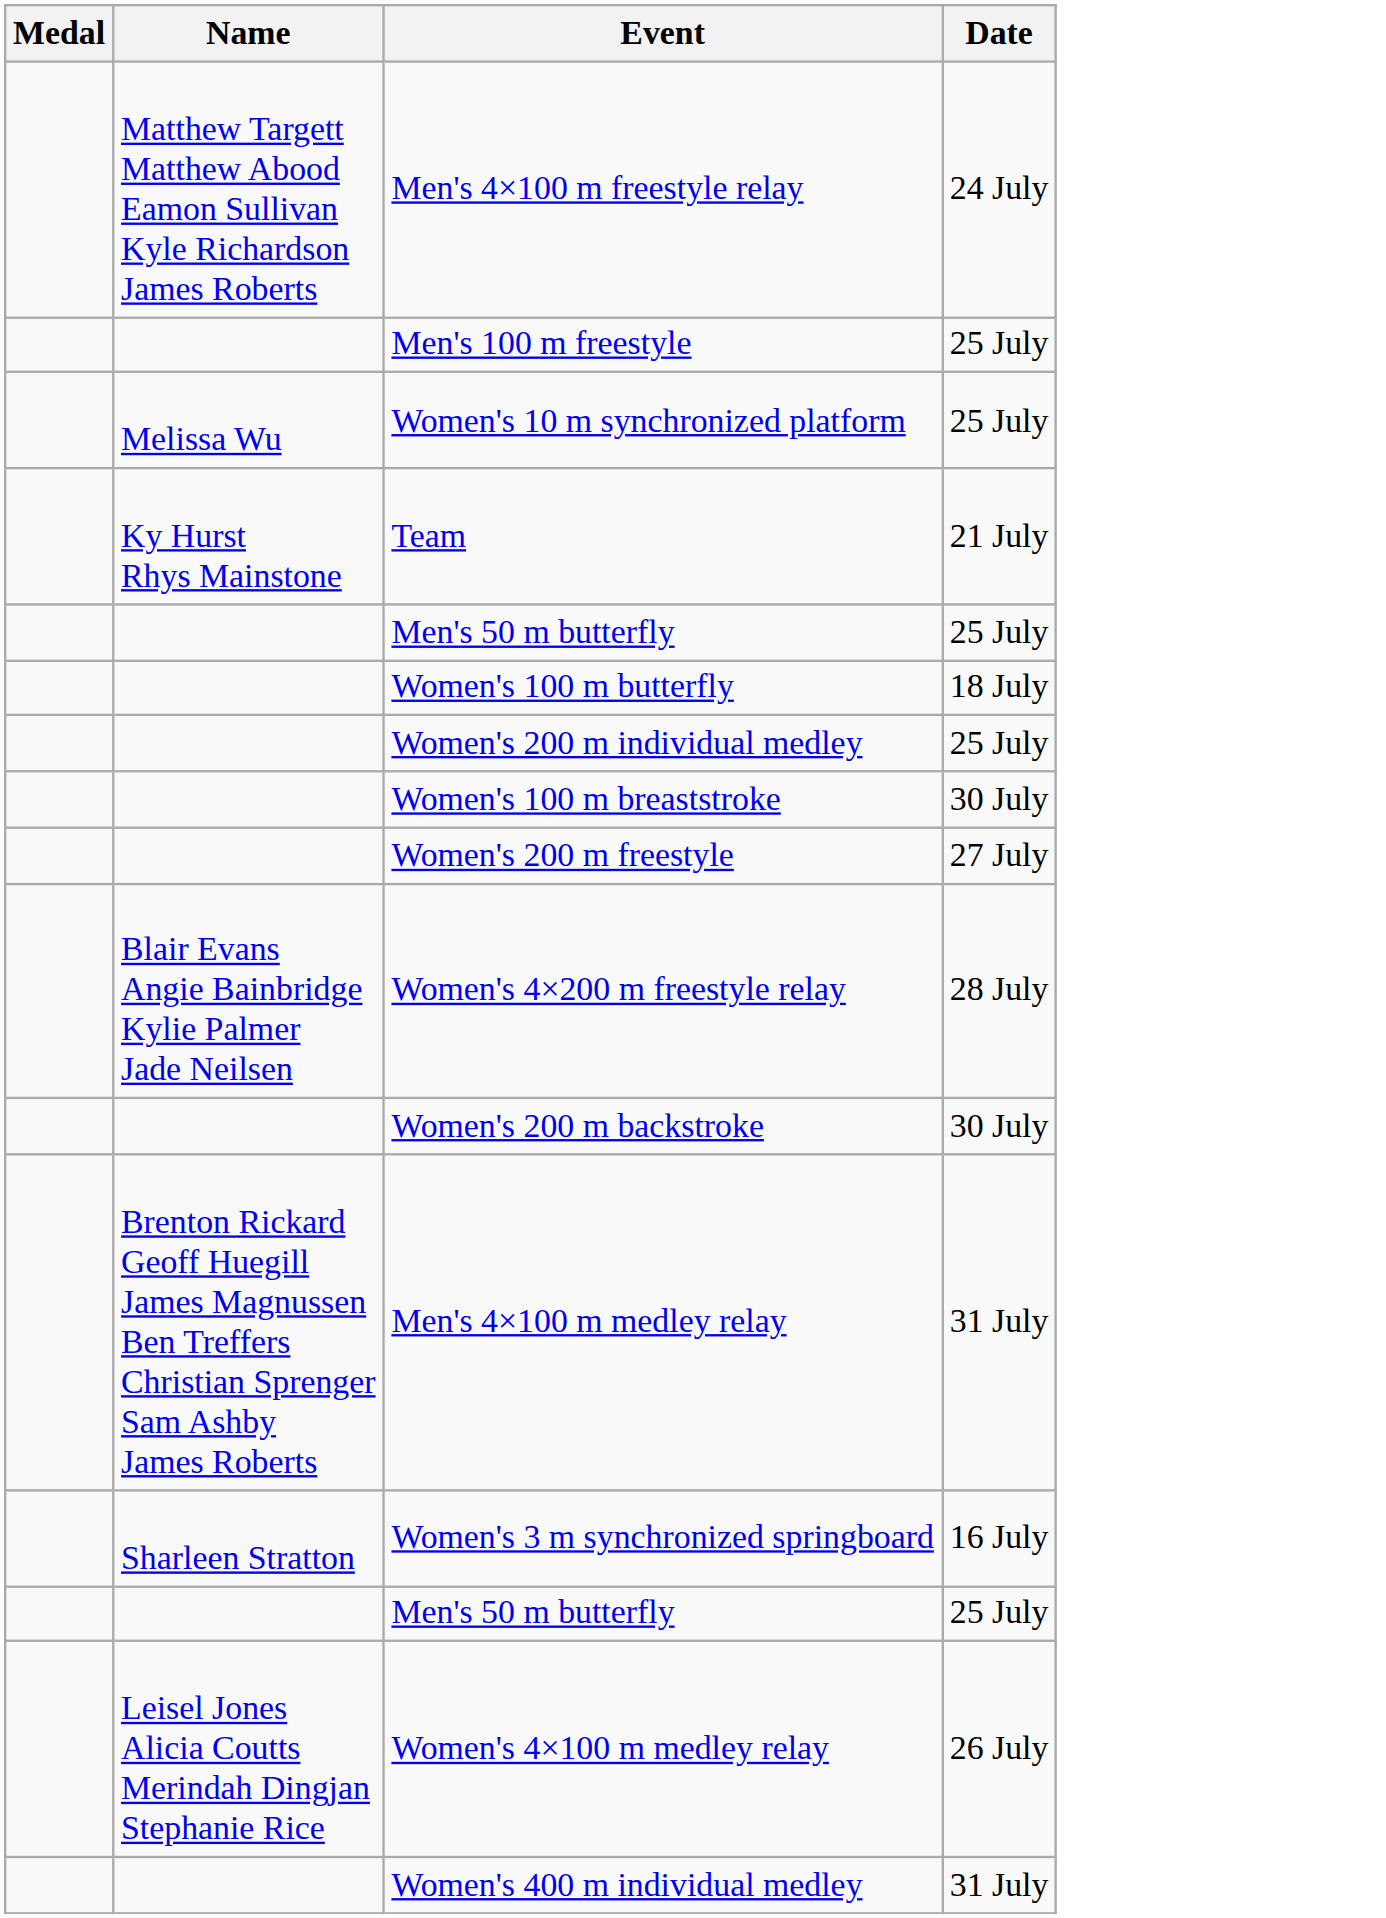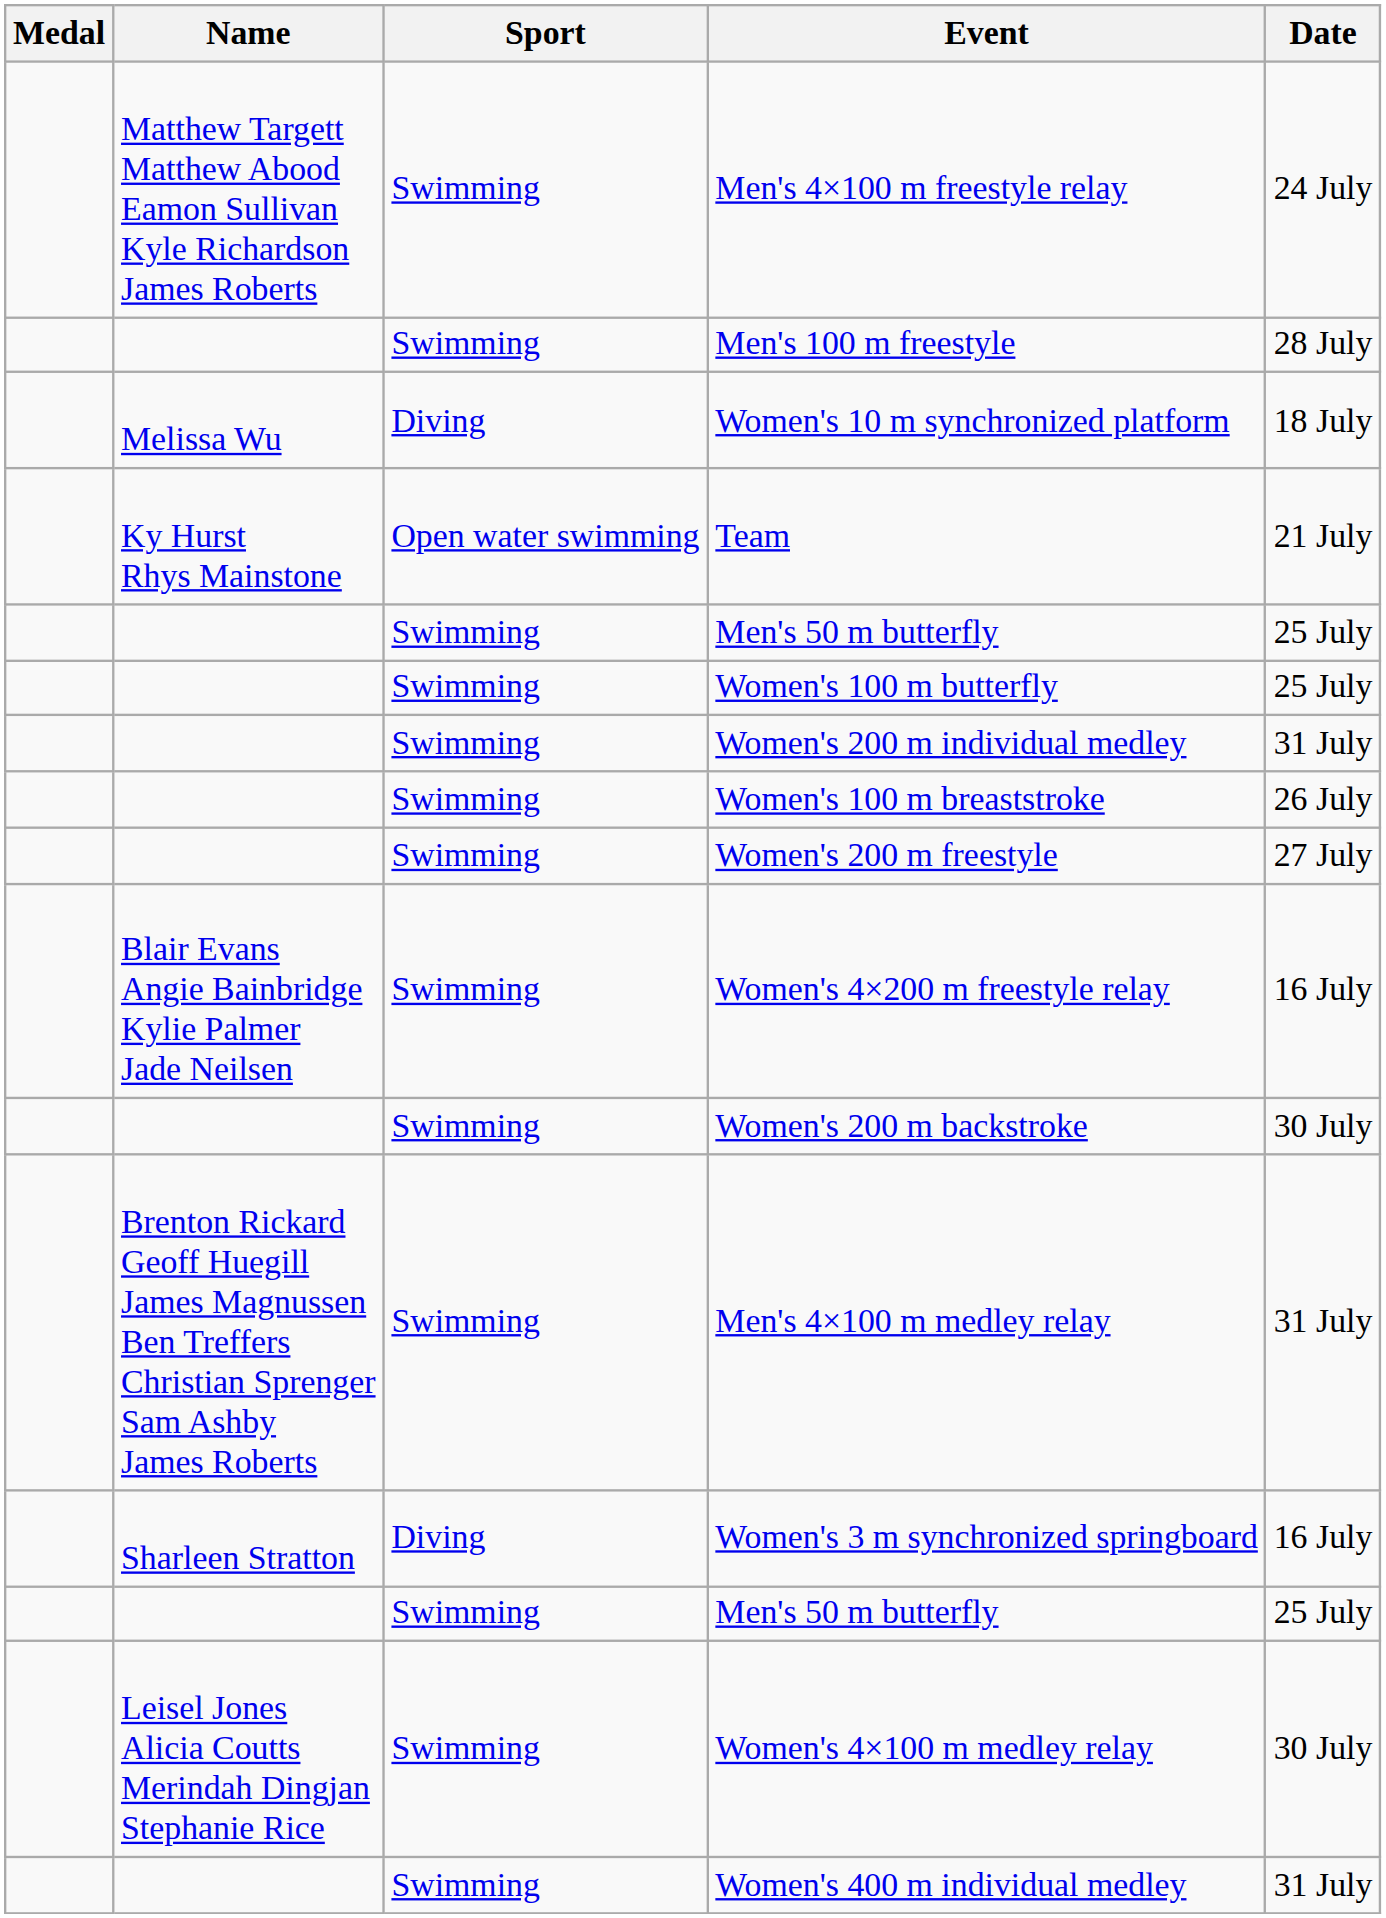 <table class="wikitable sortable" style="font-size:90%">
 <tr>
 <th>Medal</th>
 <th>Name</th>
+<th>Sport</th>
 <th>Event</th>
 <th>Date</th>
 </tr>
 <tr>
 <td></td>
 <td><br><a href='#'>Matthew Targett</a><br><a href='#'>Matthew Abood</a><br><a href='#'>Eamon Sullivan</a><br><a href='#'>Kyle Richardson</a><br><a href='#'>James Roberts</a></td>
+<td><a href='#'>Swimming</a></td>
 <td><a href='#'>Men's 4×100 m freestyle relay</a></td>
 <td>24 July</td>
 </tr>
 <tr>
 <td></td>
 <td></td>
+<td><a href='#'>Swimming</a></td>
 <td><a href='#'>Men's 100 m freestyle</a></td>
-<td>25 July</td>
+<td>28 July</td>
 </tr>
 <tr>
 <td></td>
 <td><br><a href='#'>Melissa Wu</a></td>
+<td><a href='#'>Diving</a></td>
 <td><a href='#'>Women's 10 m synchronized platform</a></td>
-<td>25 July</td>
+<td>18 July</td>
 </tr>
 <tr>
 <td></td>
 <td><br><a href='#'>Ky Hurst</a><br><a href='#'>Rhys Mainstone</a></td>
+<td><a href='#'>Open water swimming</a></td>
 <td><a href='#'>Team</a></td>
 <td>21 July</td>
 </tr>
 <tr>
 <td></td>
 <td></td>
+<td><a href='#'>Swimming</a></td>
 <td><a href='#'>Men's 50 m butterfly</a></td>
 <td>25 July</td>
 </tr>
 <tr>
 <td></td>
 <td></td>
+<td><a href='#'>Swimming</a></td>
 <td><a href='#'>Women's 100 m butterfly</a></td>
-<td>18 July</td>
-</tr>
-<tr>
-<td></td>
-<td></td>
-<td><a href='#'>Women's 200 m individual medley</a></td>
 <td>25 July</td>
 </tr>
 <tr>
 <td></td>
 <td></td>
-<td><a href='#'>Women's 100 m breaststroke</a></td>
-<td>30 July</td>
+<td><a href='#'>Swimming</a></td>
+<td><a href='#'>Women's 200 m individual medley</a></td>
+<td>31 July</td>
 </tr>
 <tr>
 <td></td>
 <td></td>
+<td><a href='#'>Swimming</a></td>
+<td><a href='#'>Women's 100 m breaststroke</a></td>
+<td>26 July</td>
+</tr>
+<tr>
+<td></td>
+<td></td>
+<td><a href='#'>Swimming</a></td>
 <td><a href='#'>Women's 200 m freestyle</a></td>
 <td>27 July</td>
 </tr>
 <tr>
 <td></td>
 <td><br><a href='#'>Blair Evans</a><br><a href='#'>Angie Bainbridge</a><br><a href='#'>Kylie Palmer</a><br><a href='#'>Jade Neilsen</a></td>
+<td><a href='#'>Swimming</a></td>
 <td><a href='#'>Women's 4×200 m freestyle relay</a></td>
-<td>28 July</td>
+<td>16 July</td>
 </tr>
 <tr>
 <td></td>
 <td></td>
+<td><a href='#'>Swimming</a></td>
 <td><a href='#'>Women's 200 m backstroke</a></td>
 <td>30 July</td>
 </tr>
 <tr>
 <td></td>
 <td><br><a href='#'>Brenton Rickard</a><br><a href='#'>Geoff Huegill</a><br><a href='#'>James Magnussen</a><br><a href='#'>Ben Treffers</a><br><a href='#'>Christian Sprenger</a><br><a href='#'>Sam Ashby</a><br><a href='#'>James Roberts</a></td>
+<td><a href='#'>Swimming</a></td>
 <td><a href='#'>Men's 4×100 m medley relay</a></td>
 <td>31 July</td>
 </tr>
 <tr>
 <td></td>
 <td><br><a href='#'>Sharleen Stratton</a></td>
+<td><a href='#'>Diving</a></td>
 <td><a href='#'>Women's 3 m synchronized springboard</a></td>
 <td>16 July</td>
 </tr>
 <tr>
 <td></td>
 <td></td>
+<td><a href='#'>Swimming</a></td>
 <td><a href='#'>Men's 50 m butterfly</a></td>
 <td>25 July</td>
 </tr>
 <tr>
 <td></td>
 <td><br><a href='#'>Leisel Jones</a><br><a href='#'>Alicia Coutts</a><br><a href='#'>Merindah Dingjan</a><br><a href='#'>Stephanie Rice</a></td>
+<td><a href='#'>Swimming</a></td>
 <td><a href='#'>Women's 4×100 m medley relay</a></td>
-<td>26 July</td>
+<td>30 July</td>
 </tr>
 <tr>
 <td></td>
 <td></td>
+<td><a href='#'>Swimming</a></td>
 <td><a href='#'>Women's 400 m individual medley</a></td>
 <td>31 July</td>
 </tr>
 </table>
